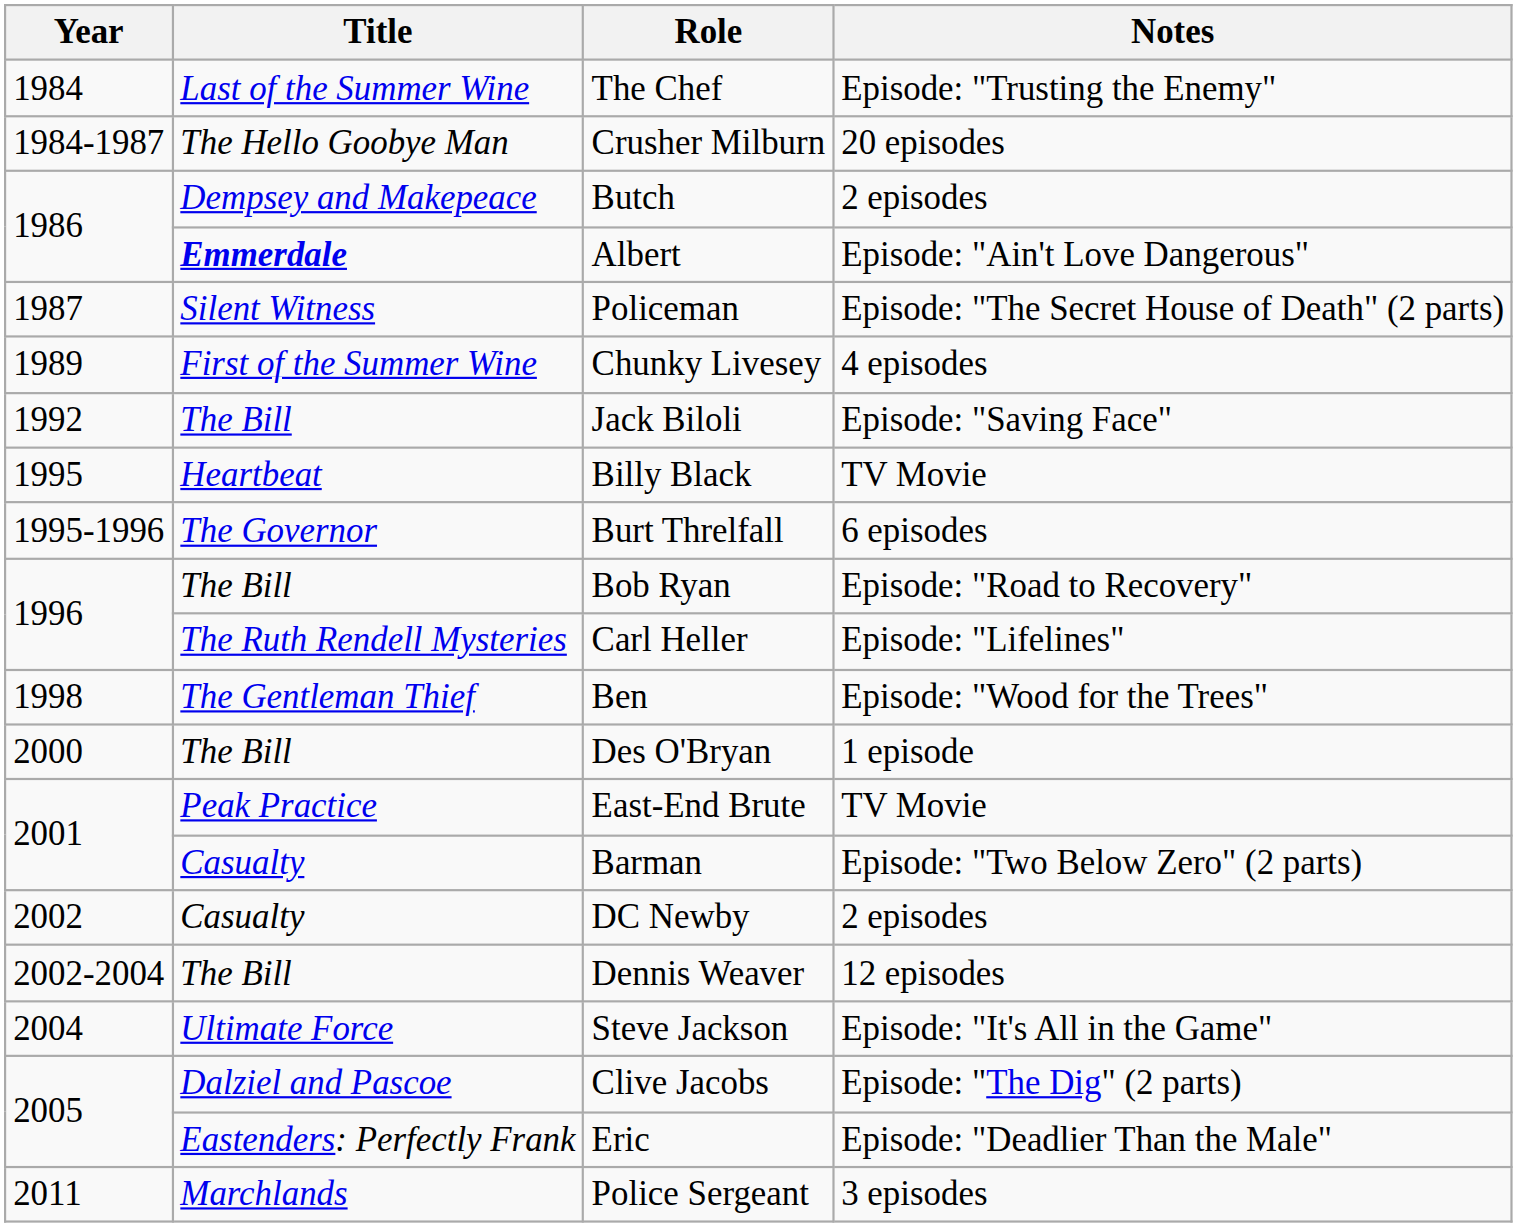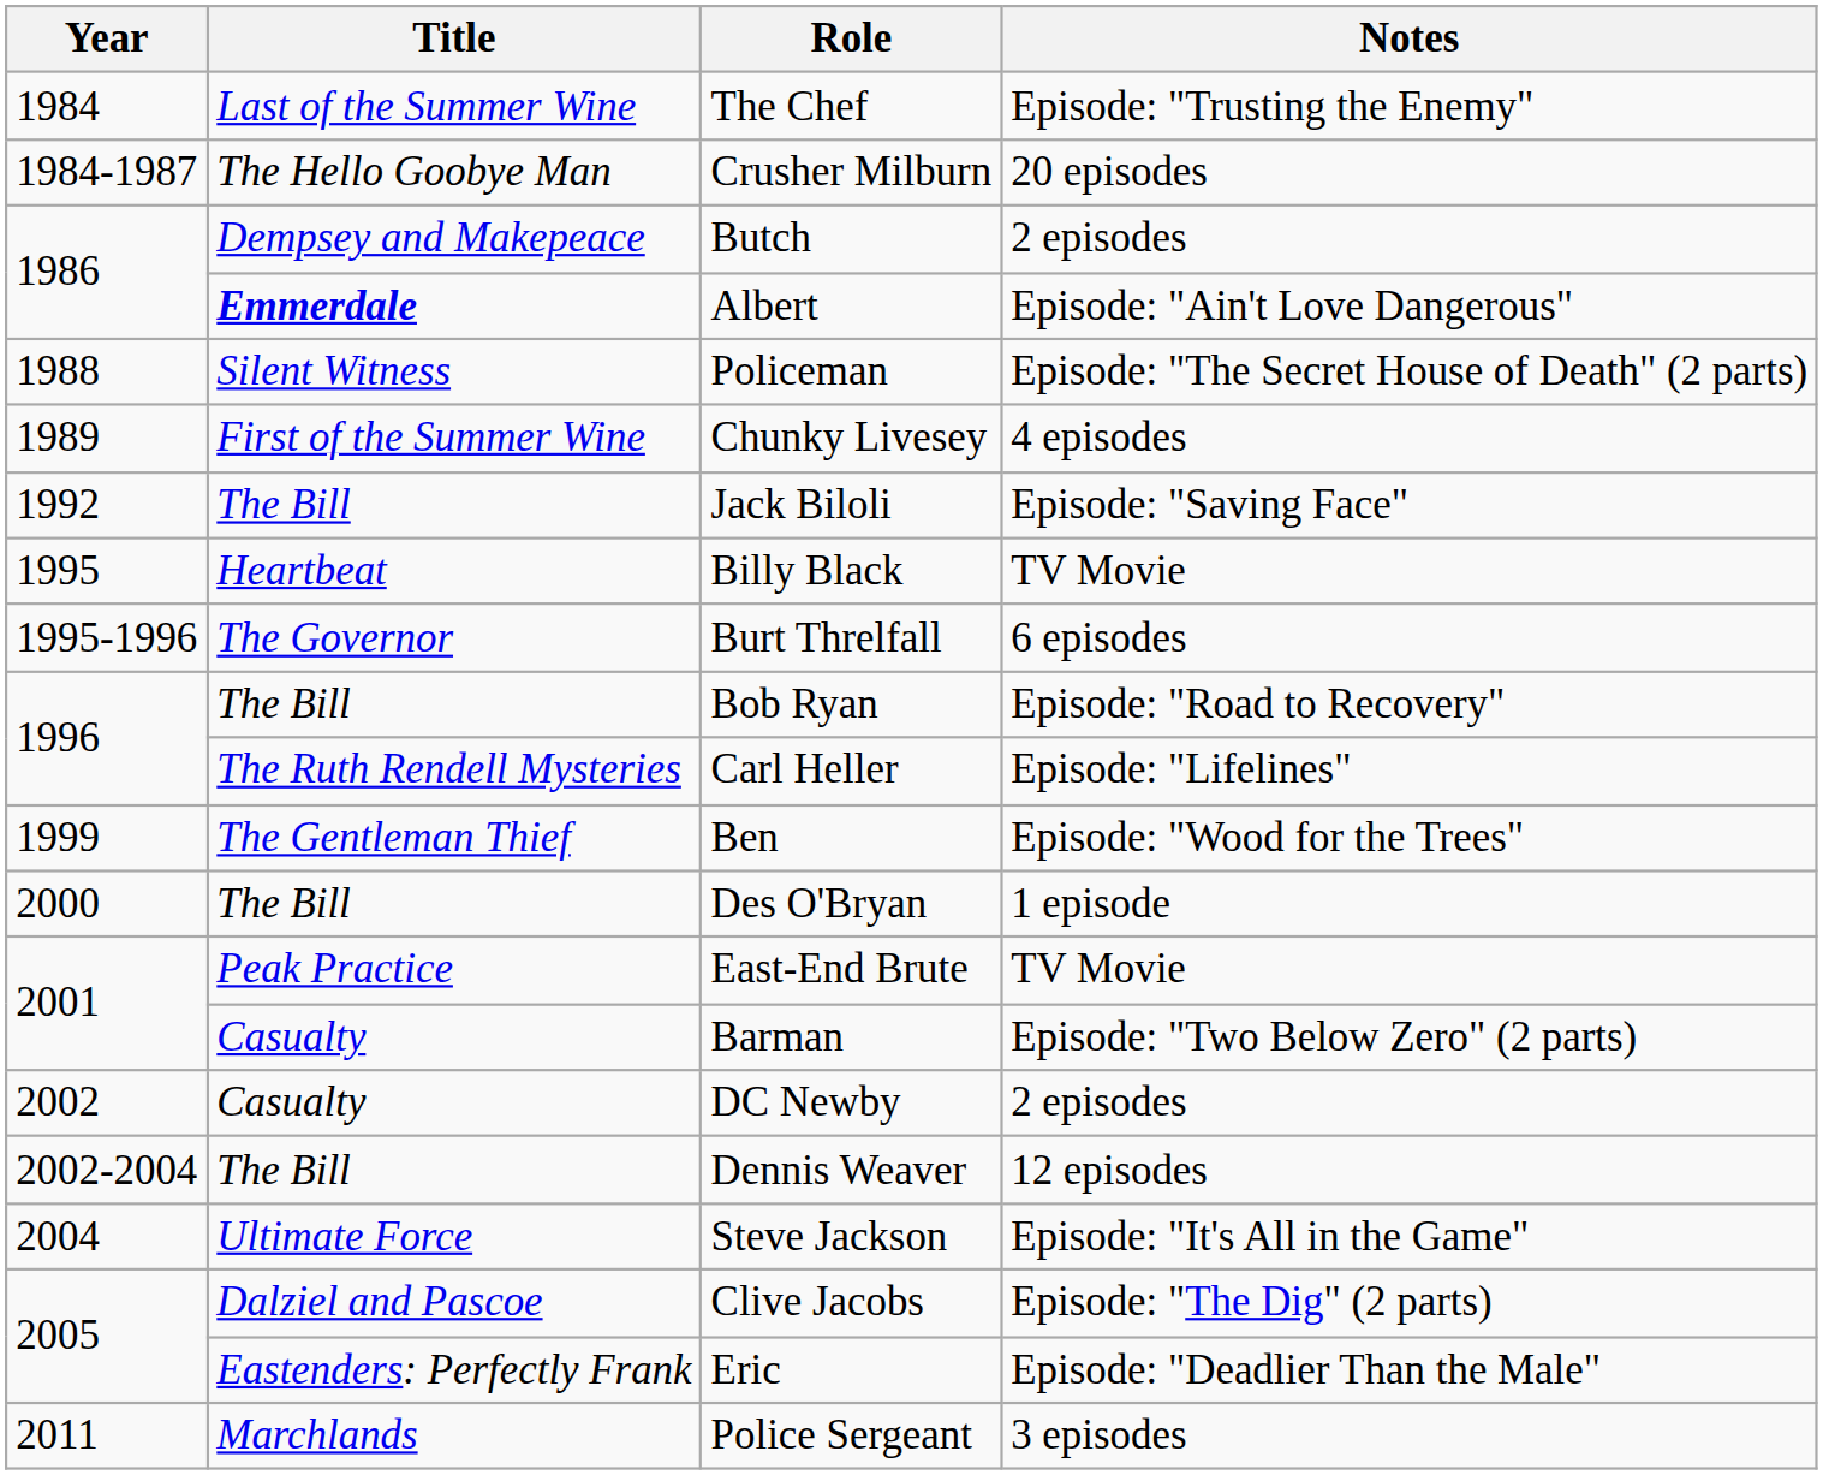 <table class="wikitable">
 <tr>
 <th>Year</th>
 <th>Title</th>
 <th>Role</th>
 <th>Notes</th>
 </tr>
 <tr>
 <td>1984</td>
 <td><em><a href='#'>Last of the Summer Wine</a></em></td>
 <td>The Chef</td>
 <td>Episode: "Trusting the Enemy"</td>
 </tr>
 <tr>
 <td>1984-1987</td>
 <td><em>The Hello Goobye Man</em></td>
 <td>Crusher Milburn</td>
 <td>20 episodes</td>
 </tr>
 <tr>
 <td rowspan="2">1986</td>
 <td><em><a href='#'>Dempsey and Makepeace</a></em></td>
 <td>Butch</td>
 <td>2 episodes</td>
 </tr>
 <tr>
 <td><strong><em><a href='#'>Emmerdale</a></em></strong></td>
 <td>Albert</td>
 <td>Episode: "Ain't Love Dangerous"</td>
 </tr>
 <tr>
-<td>1987</td>
+<td>1988</td>
 <td><em><a href='#'>Silent Witness</a></em></td>
 <td>Policeman</td>
 <td>Episode: "The Secret House of Death" (2 parts)</td>
 </tr>
 <tr>
 <td>1989</td>
 <td><em><a href='#'>First of the Summer Wine</a></em></td>
 <td>Chunky Livesey</td>
 <td>4 episodes</td>
 </tr>
 <tr>
 <td>1992</td>
 <td><em><a href='#'>The Bill</a></em></td>
 <td>Jack Biloli</td>
 <td>Episode: "Saving Face"</td>
 </tr>
 <tr>
 <td>1995</td>
 <td><em><a href='#'>Heartbeat</a></em></td>
 <td>Billy Black</td>
 <td>TV Movie</td>
 </tr>
 <tr>
 <td>1995-1996</td>
 <td><em><a href='#'>The Governor</a></em></td>
 <td>Burt Threlfall</td>
 <td>6 episodes</td>
 </tr>
 <tr>
 <td rowspan="2">1996</td>
 <td><em>The Bill</em></td>
 <td>Bob Ryan</td>
 <td>Episode: "Road to Recovery"</td>
 </tr>
 <tr>
 <td><em><a href='#'>The Ruth Rendell Mysteries</a></em></td>
 <td>Carl Heller</td>
 <td>Episode: "Lifelines"</td>
 </tr>
 <tr>
-<td>1998</td>
+<td>1999</td>
 <td><a href='#'><em>The Gentleman Thief</em></a></td>
 <td>Ben</td>
 <td>Episode: "Wood for the Trees"</td>
 </tr>
 <tr>
 <td>2000</td>
 <td><em>The Bill</em></td>
 <td>Des O'Bryan</td>
 <td>1 episode</td>
 </tr>
 <tr>
 <td rowspan="2">2001</td>
 <td><em><a href='#'>Peak Practice</a></em></td>
 <td>East-End Brute</td>
 <td>TV Movie</td>
 </tr>
 <tr>
 <td><em><a href='#'>Casualty</a></em></td>
 <td>Barman</td>
 <td>Episode: "Two Below Zero" (2 parts)</td>
 </tr>
 <tr>
 <td>2002</td>
 <td><em>Casualty</em></td>
 <td>DC Newby</td>
 <td>2 episodes</td>
 </tr>
 <tr>
 <td>2002-2004</td>
 <td><em>The Bill</em></td>
 <td>Dennis Weaver</td>
 <td>12 episodes</td>
 </tr>
 <tr>
 <td>2004</td>
 <td><em><a href='#'>Ultimate Force</a></em></td>
 <td>Steve Jackson</td>
 <td>Episode: "It's All in the Game"</td>
 </tr>
 <tr>
 <td rowspan="2">2005</td>
 <td><em><a href='#'>Dalziel and Pascoe</a></em></td>
 <td>Clive Jacobs</td>
 <td>Episode: "<a href='#'>The Dig</a>" (2 parts)</td>
 </tr>
 <tr>
 <td><em><a href='#'>Eastenders</a>: Perfectly Frank</em></td>
 <td>Eric</td>
 <td>Episode: "Deadlier Than the Male"</td>
 </tr>
 <tr>
 <td>2011</td>
 <td><em><a href='#'>Marchlands</a></em></td>
 <td>Police Sergeant</td>
 <td>3 episodes</td>
 </tr>
 </table>
